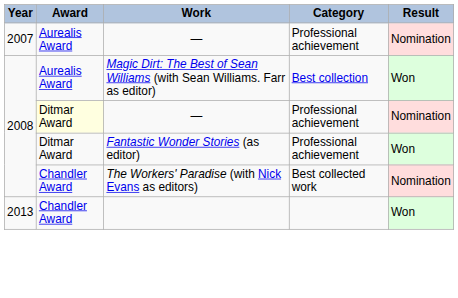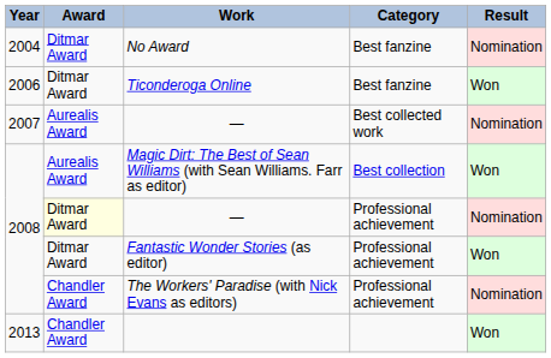 <table class="wikitable">
 <tr style="text-align:center;">
 <th style="background:#B0C4DE;">Year</th>
 <th style="background:#B0C4DE;">Award</th>
 <th style="background:#B0C4DE;">Work</th>
 <th style="background:#B0C4DE;">Category</th>
 <th style="background:#B0C4DE;">Result</th>
 </tr>
 <tr>
+<td>2004</td>
+<td><a href='#'>Ditmar Award</a></td>
+<td><em>No Award</em></td>
+<td>Best fanzine</td>
+<td style="background:#fdd;">Nomination</td>
+</tr>
+<tr>
+<td>2006</td>
+<td>Ditmar Award</td>
+<td><em><a href='#'>Ticonderoga Online</a></em></td>
+<td>Best fanzine</td>
+<td style="background:#dfd;">Won</td>
+</tr>
+<tr>
 <td>2007</td>
 <td><a href='#'>Aurealis Award</a></td>
 <td style="text-align:center;">—</td>
-<td>Professional achievement</td>
+<td>Best collected work</td>
 <td style="background:#fdd;">Nomination</td>
 </tr>
 <tr>
 <td rowspan="4">2008</td>
 <td><a href='#'>Aurealis Award</a></td>
 <td><em><a href='#'>Magic Dirt: The Best of Sean Williams</a></em> (with Sean Williams. Farr as editor)</td>
 <td><a href='#'>Best collection</a></td>
 <td style="background:#dfd;">Won</td>
 </tr>
 <tr>
 <td style="background: lightyellow;">Ditmar Award</td>
 <td style="text-align:center;">—</td>
 <td>Professional achievement</td>
 <td style="background:#fdd;">Nomination</td>
 </tr>
 <tr>
 <td>Ditmar Award</td>
 <td><em><a href='#'>Fantastic Wonder Stories</a></em> (as editor)</td>
 <td>Professional achievement</td>
 <td style="background:#dfd;">Won</td>
 </tr>
 <tr>
 <td><a href='#'>Chandler Award</a></td>
 <td><em>The Workers' Paradise</em> (with <a href='#'>Nick Evans</a> as editors)</td>
-<td>Best collected work</td>
+<td>Professional achievement</td>
 <td style="background:#fdd;">Nomination</td>
 </tr>
 <tr>
 <td>2013</td>
 <td><a href='#'>Chandler Award</a></td>
 <td></td>
 <td></td>
 <td style="background:#dfd;">Won</td>
 </tr>
 </table>
